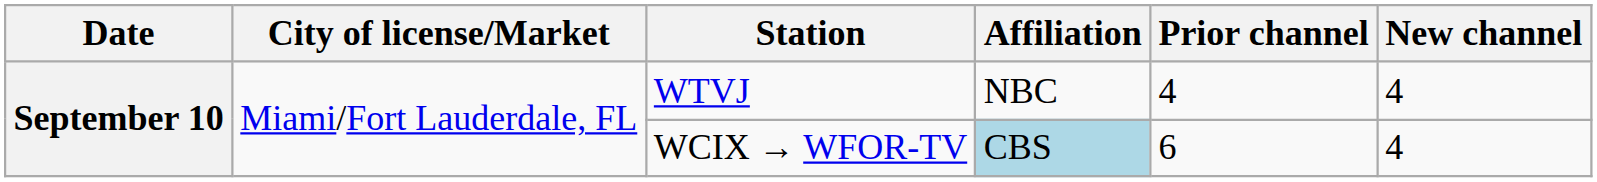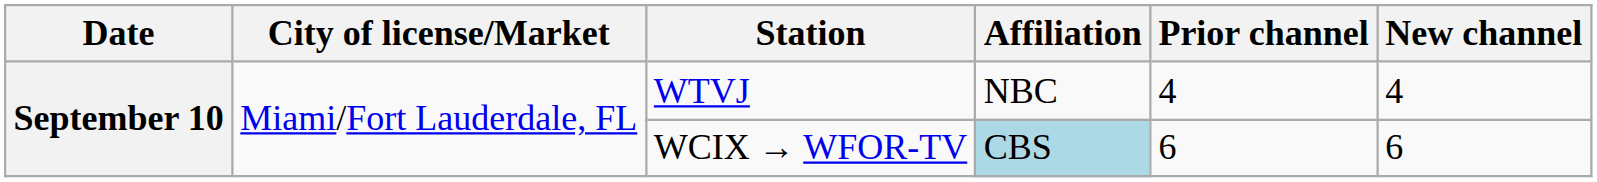 <table class="wikitable">
 <tr>
 <th>Date</th>
 <th>City of license/Market</th>
 <th>Station</th>
 <th>Affiliation</th>
 <th>Prior channel</th>
 <th>New channel</th>
 </tr>
 <tr>
 <th rowspan="2">September 10</th>
 <td rowspan="2"><a href='#'>Miami</a>/<a href='#'>Fort Lauderdale, FL</a></td>
 <td><a href='#'>WTVJ</a></td>
 <td>NBC</td>
 <td>4</td>
 <td>4</td>
 </tr>
 <tr>
 <td>WCIX → <a href='#'>WFOR-TV</a></td>
 <td style="background: lightblue;">CBS</td>
 <td>6</td>
-<td>4</td>
+<td>6</td>
 </tr>
 </table>
